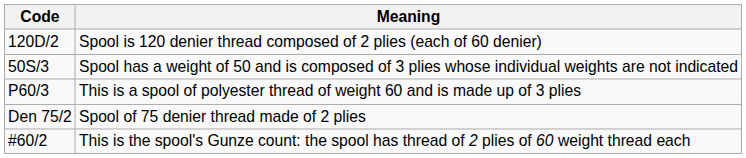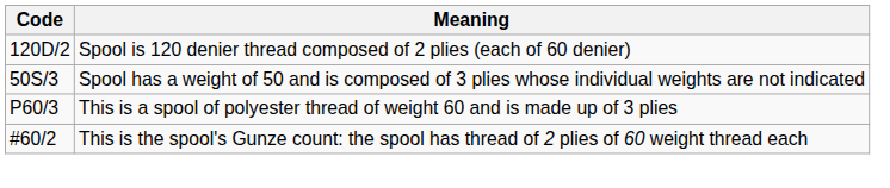 <table class="wikitable">
 <tr>
 <th>Code</th>
 <th>Meaning</th>
 </tr>
 <tr>
 <td>120D/2</td>
 <td>Spool is 120 denier thread composed of 2 plies (each of 60 denier)</td>
 </tr>
 <tr>
 <td>50S/3</td>
 <td>Spool has a weight of 50 and is composed of 3 plies whose individual weights are not indicated</td>
 </tr>
 <tr>
 <td>P60/3</td>
 <td>This is a spool of polyester thread of weight 60 and is made up of 3 plies</td>
 </tr>
 <tr>
-<td>Den 75/2</td>
-<td>Spool of 75 denier thread made of 2 plies</td>
-</tr>
-<tr>
 <td>#60/2</td>
 <td>This is the spool's Gunze count: the spool has thread of <em>2</em> plies of <em>60</em> weight thread each</td>
 </tr>
 </table>
